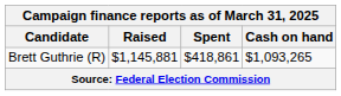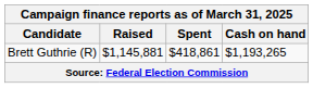 <table class="wikitable sortable">
 <tr>
 <th colspan=4>Campaign finance reports as of March 31, 2025</th>
 </tr>
 <tr style="text-align:center;">
 <th>Candidate</th>
 <th>Raised</th>
 <th>Spent</th>
 <th>Cash on hand</th>
 </tr>
 <tr>
 <td>Brett Guthrie (R)</td>
 <td>$1,145,881</td>
 <td>$418,861</td>
-<td>$1,093,265</td>
+<td>$1,193,265</td>
 </tr>
 <tr>
 <th colspan="4"><small>Source: <a href='#'>Federal Election Commission</a></small></th>
 </tr>
 </table>
